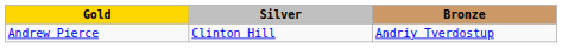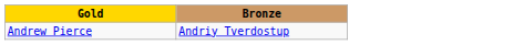 <table class="wikitable" style="text-align:left">
 <tr align="center">
 <td width=200 bgcolor=gold><strong>Gold</strong></td>
-<td width=200 bgcolor=silver><strong>Silver</strong></td>
 <td width=200 bgcolor=CC9966><strong>Bronze</strong></td>
 </tr>
 <tr>
 <td><a href='#'>Andrew Pierce</a><br><em></em></td>
-<td><a href='#'>Clinton Hill</a><br><em></em></td>
 <td><a href='#'>Andriy Tverdostup</a><br><em></em></td>
 </tr>
 </table>
